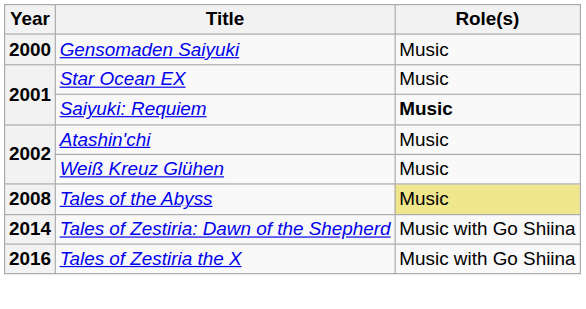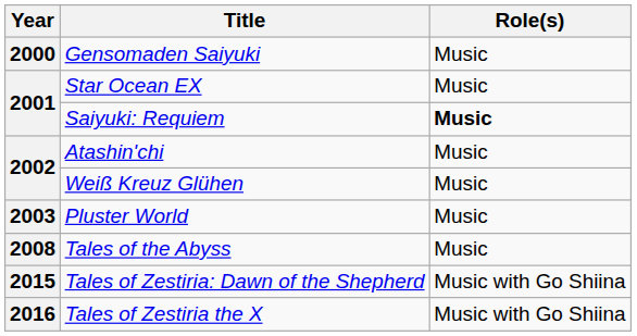 <table class="wikitable sortable" width="auto">
 <tr>
 <th scope="col">Year</th>
 <th scope="col">Title</th>
 <th scope="col">Role(s)</th>
 </tr>
 <tr>
 <th>2000</th>
 <td><em><a href='#'>Gensomaden Saiyuki</a></em></td>
 <td>Music</td>
 </tr>
 <tr>
 <th rowspan="2">2001</th>
 <td><em><a href='#'>Star Ocean EX</a></em></td>
 <td>Music</td>
 </tr>
 <tr>
 <td><em><a href='#'>Saiyuki: Requiem</a></em></td>
 <td><strong>Music</strong></td>
 </tr>
 <tr>
 <th rowspan="2">2002</th>
 <td><em><a href='#'>Atashin'chi</a></em></td>
 <td>Music</td>
 </tr>
 <tr>
 <td><em><a href='#'>Weiß Kreuz Glühen</a></em></td>
 <td>Music</td>
 </tr>
 <tr>
+<th>2003</th>
+<td><em><a href='#'>Pluster World</a></em></td>
+<td>Music</td>
+</tr>
+<tr>
 <th>2008</th>
 <td><em><a href='#'>Tales of the Abyss</a></em></td>
-<td style="background: khaki;">Music</td>
+<td>Music</td>
 </tr>
 <tr>
-<th>2014</th>
+<th>2015</th>
 <td><em><a href='#'>Tales of Zestiria: Dawn of the Shepherd</a></em></td>
 <td>Music with Go Shiina</td>
 </tr>
 <tr>
 <th>2016</th>
 <td><em><a href='#'>Tales of Zestiria the X</a></em></td>
 <td>Music with Go Shiina</td>
 </tr>
 </table>
